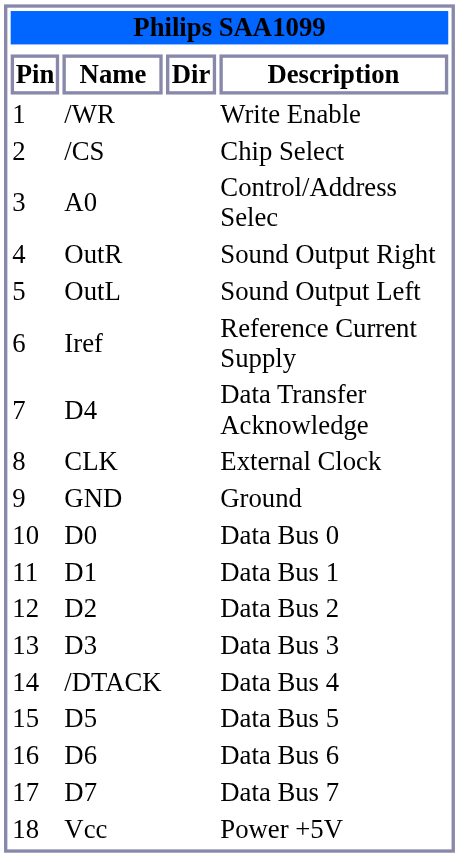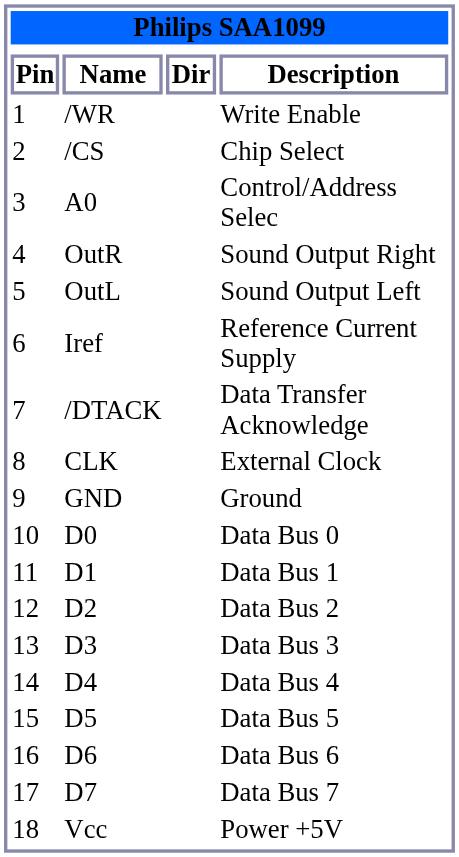 <table align=right width=270px style="border:2px solid #8888aa; text-align: left;margin:8px">
 <tr>
 <th colspan=4 style="background-color:#0066FF; text-align: center;">Philips SAA1099</th>
 </tr>
 <tr>
 <td colspan=4></td>
 </tr>
 <tr>
 <th style="border:2px solid #8888aa; text-align: center;">Pin</th>
 <th style="border:2px solid #8888aa; text-align: center;">Name</th>
 <th style="border:2px solid #8888aa; text-align: center;">Dir</th>
 <th style="border:2px solid #8888aa; text-align: center;">Description</th>
 </tr>
 <tr>
 <td>1</td>
 <td>/WR</td>
 <td></td>
 <td>Write Enable</td>
 </tr>
 <tr>
 <td>2</td>
 <td>/CS</td>
 <td></td>
 <td>Chip Select</td>
 </tr>
 <tr>
 <td>3</td>
 <td>A0</td>
 <td></td>
 <td>Control/Address Selec</td>
 </tr>
 <tr>
 <td>4</td>
 <td>OutR</td>
 <td></td>
 <td>Sound Output Right</td>
 </tr>
 <tr>
 <td>5</td>
 <td>OutL</td>
 <td></td>
 <td>Sound Output Left</td>
 </tr>
 <tr>
 <td>6</td>
 <td>Iref</td>
 <td></td>
 <td>Reference Current Supply</td>
 </tr>
 <tr>
 <td>7</td>
-<td>D4</td>
+<td>/DTACK</td>
 <td></td>
 <td>Data Transfer Acknowledge</td>
 </tr>
 <tr>
 <td>8</td>
 <td>CLK</td>
 <td></td>
 <td>External Clock</td>
 </tr>
 <tr>
 <td>9</td>
 <td>GND</td>
 <td></td>
 <td>Ground</td>
 </tr>
 <tr>
 <td>10</td>
 <td>D0</td>
 <td></td>
 <td>Data Bus 0</td>
 </tr>
 <tr>
 <td>11</td>
 <td>D1</td>
 <td></td>
 <td>Data Bus 1</td>
 </tr>
 <tr>
 <td>12</td>
 <td>D2</td>
 <td></td>
 <td>Data Bus 2</td>
 </tr>
 <tr>
 <td>13</td>
 <td>D3</td>
 <td></td>
 <td>Data Bus 3</td>
 </tr>
 <tr>
 <td>14</td>
-<td>/DTACK</td>
+<td>D4</td>
 <td></td>
 <td>Data Bus 4</td>
 </tr>
 <tr>
 <td>15</td>
 <td>D5</td>
 <td></td>
 <td>Data Bus 5</td>
 </tr>
 <tr>
 <td>16</td>
 <td>D6</td>
 <td></td>
 <td>Data Bus 6</td>
 </tr>
 <tr>
 <td>17</td>
 <td>D7</td>
 <td></td>
 <td>Data Bus 7</td>
 </tr>
 <tr>
 <td>18</td>
 <td>Vcc</td>
 <td></td>
 <td>Power +5V</td>
 </tr>
 </table>
